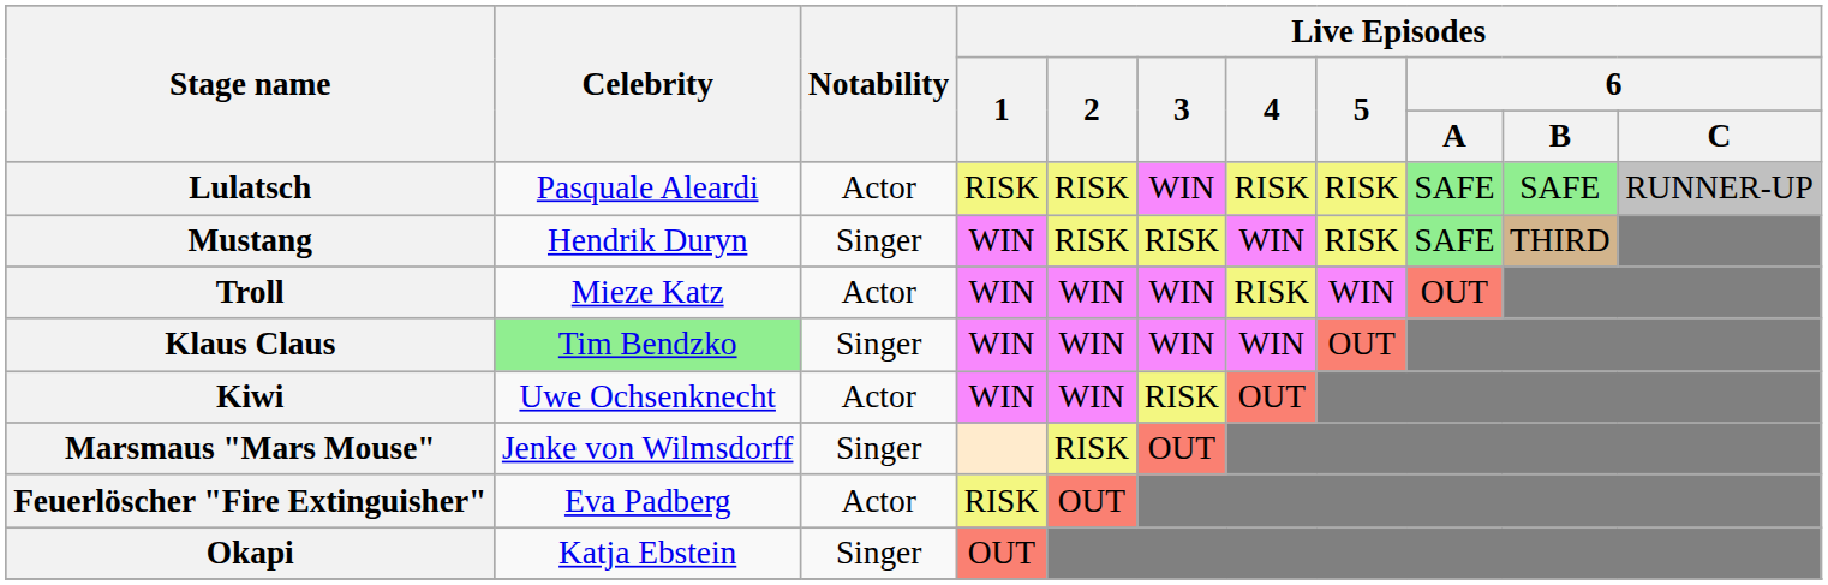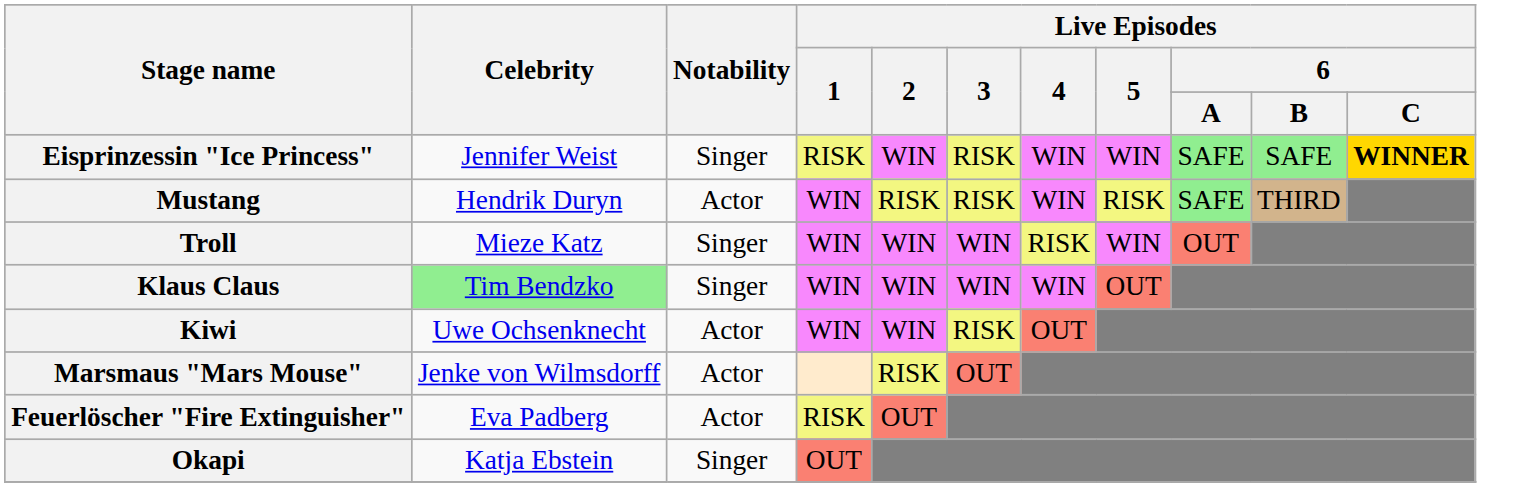 <table class="wikitable" style="text-align:center; ">
 <tr>
 <th rowspan="3">Stage name</th>
 <th rowspan="3">Celebrity</th>
 <th rowspan="3">Notability</th>
 <th colspan="8">Live Episodes</th>
 </tr>
 <tr>
 <th rowspan="2">1</th>
 <th rowspan="2">2</th>
 <th rowspan="2">3</th>
 <th rowspan="2">4</th>
 <th rowspan="2">5</th>
 <th colspan="3">6</th>
 </tr>
 <tr>
 <th>A</th>
 <th>B</th>
 <th>C</th>
 </tr>
 <tr>
-<th>Lulatsch</th>
-<td><a href='#'>Pasquale Aleardi</a></td>
-<td>Actor</td>
-<td bgcolor="F3F781">RISK</td>
+<th>Eisprinzessin "Ice Princess"</th>
+<td><a href='#'>Jennifer Weist</a></td>
+<td>Singer</td>
 <td bgcolor="F3F781">RISK</td>
 <td bgcolor="#F888FD">WIN</td>
 <td bgcolor="F3F781">RISK</td>
-<td bgcolor="F3F781">RISK</td>
+<td bgcolor="#F888FD">WIN</td>
+<td bgcolor="#F888FD">WIN</td>
 <td bgcolor=lightgreen>SAFE</td>
 <td bgcolor=lightgreen>SAFE</td>
-<td bgcolor=silver>RUNNER-UP</td>
+<td bgcolor=gold><strong>WINNER</strong></td>
 </tr>
 <tr>
 <th>Mustang</th>
 <td><a href='#'>Hendrik Duryn</a></td>
-<td>Singer</td>
+<td>Actor</td>
 <td bgcolor=#F888FD>WIN</td>
 <td bgcolor="F3F781">RISK</td>
 <td bgcolor="F3F781">RISK</td>
 <td bgcolor=#F888FD>WIN</td>
 <td bgcolor="F3F781">RISK</td>
 <td bgcolor=lightgreen>SAFE</td>
 <td bgcolor=tan>THIRD</td>
 <td bgcolor=grey></td>
 </tr>
 <tr>
 <th>Troll</th>
 <td><a href='#'>Mieze Katz</a></td>
-<td>Actor</td>
+<td>Singer</td>
 <td bgcolor="#F888FD">WIN</td>
 <td bgcolor="#F888FD">WIN</td>
 <td bgcolor="#F888FD">WIN</td>
 <td bgcolor="F3F781">RISK</td>
 <td bgcolor="#F888FD">WIN</td>
 <td bgcolor=salmon>OUT</td>
 <td colspan="2" bgcolor=grey></td>
 </tr>
 <tr>
 <th>Klaus Claus</th>
 <td style="background: lightgreen;"><a href='#'>Tim Bendzko</a></td>
 <td>Singer</td>
 <td bgcolor="#F888FD">WIN</td>
 <td bgcolor="#F888FD">WIN</td>
 <td bgcolor="#F888FD">WIN</td>
 <td bgcolor="#F888FD">WIN</td>
 <td bgcolor=salmon>OUT</td>
 <td colspan="3" bgcolor=grey></td>
 </tr>
 <tr>
 <th>Kiwi</th>
 <td><a href='#'>Uwe Ochsenknecht</a></td>
 <td>Actor</td>
 <td bgcolor="#F888FD">WIN</td>
 <td bgcolor="#F888FD">WIN</td>
 <td bgcolor="F3F781">RISK</td>
 <td bgcolor=salmon>OUT</td>
 <td colspan="4" bgcolor=grey></td>
 </tr>
 <tr>
 <th>Marsmaus "Mars Mouse"</th>
 <td><a href='#'>Jenke von Wilmsdorff</a></td>
-<td>Singer</td>
+<td>Actor</td>
 <td bgcolor=#FFEBCD></td>
 <td bgcolor="F3F781">RISK</td>
 <td bgcolor=salmon>OUT</td>
 <td colspan="5" bgcolor=grey></td>
 </tr>
 <tr>
 <th>Feuerlöscher "Fire Extinguisher"</th>
 <td><a href='#'>Eva Padberg</a></td>
 <td>Actor</td>
 <td bgcolor="F3F781">RISK</td>
 <td bgcolor=salmon>OUT</td>
 <td colspan="6" bgcolor=grey></td>
 </tr>
 <tr>
 <th>Okapi</th>
 <td><a href='#'>Katja Ebstein</a></td>
 <td>Singer</td>
 <td bgcolor=salmon>OUT</td>
 <td colspan="7" bgcolor=grey></td>
 </tr>
 <tr>
 </tr>
 </table>
